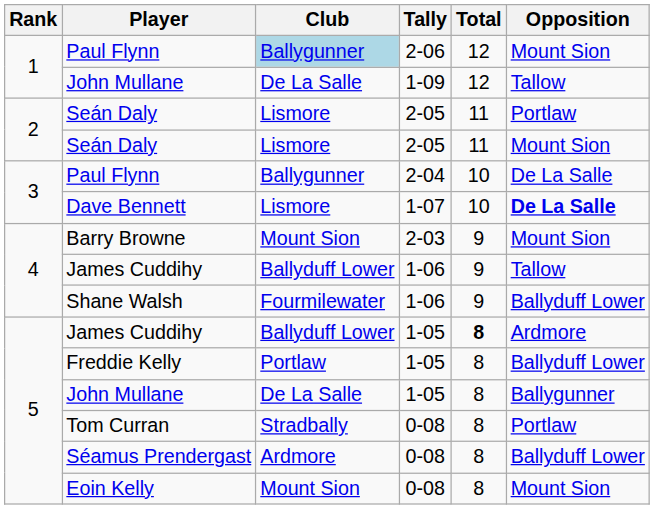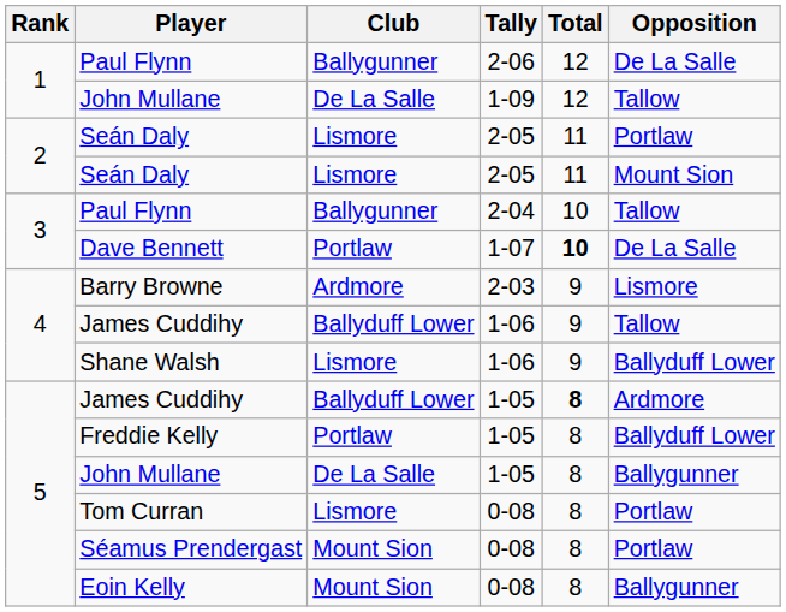 <table class="wikitable">
 <tr>
 <th>Rank</th>
 <th>Player</th>
 <th>Club</th>
 <th>Tally</th>
 <th>Total</th>
 <th>Opposition</th>
 </tr>
 <tr>
 <td rowspan="2" style="text-align:center;">1</td>
 <td><a href='#'>Paul Flynn</a></td>
-<td style="background: lightblue;"><a href='#'>Ballygunner</a></td>
+<td><a href='#'>Ballygunner</a></td>
 <td align=center>2-06</td>
 <td align=center>12</td>
-<td><a href='#'>Mount Sion</a></td>
+<td><a href='#'>De La Salle</a></td>
 </tr>
 <tr>
 <td><a href='#'>John Mullane</a></td>
 <td><a href='#'>De La Salle</a></td>
 <td align=center>1-09</td>
 <td align=center>12</td>
 <td><a href='#'>Tallow</a></td>
 </tr>
 <tr>
 <td rowspan="2" style="text-align:center;">2</td>
 <td><a href='#'>Seán Daly</a></td>
 <td><a href='#'>Lismore</a></td>
 <td align=center>2-05</td>
 <td align=center>11</td>
 <td><a href='#'>Portlaw</a></td>
 </tr>
 <tr>
 <td><a href='#'>Seán Daly</a></td>
 <td><a href='#'>Lismore</a></td>
 <td align=center>2-05</td>
 <td align=center>11</td>
 <td><a href='#'>Mount Sion</a></td>
 </tr>
 <tr>
 <td rowspan="2" style="text-align:center;">3</td>
 <td><a href='#'>Paul Flynn</a></td>
 <td><a href='#'>Ballygunner</a></td>
 <td align=center>2-04</td>
 <td align=center>10</td>
-<td><a href='#'>De La Salle</a></td>
+<td><a href='#'>Tallow</a></td>
 </tr>
 <tr>
 <td><a href='#'>Dave Bennett</a></td>
-<td><a href='#'>Lismore</a></td>
+<td><a href='#'>Portlaw</a></td>
 <td align=center>1-07</td>
-<td align=center>10</td>
-<td><strong><a href='#'>De La Salle</a></strong></td>
+<td align=center><strong>10</strong></td>
+<td><a href='#'>De La Salle</a></td>
 </tr>
 <tr>
 <td rowspan="3" style="text-align:center;">4</td>
 <td>Barry Browne</td>
-<td><a href='#'>Mount Sion</a></td>
+<td><a href='#'>Ardmore</a></td>
 <td align=center>2-03</td>
 <td align=center>9</td>
-<td><a href='#'>Mount Sion</a></td>
+<td><a href='#'>Lismore</a></td>
 </tr>
 <tr>
 <td>James Cuddihy</td>
 <td><a href='#'>Ballyduff Lower</a></td>
 <td align=center>1-06</td>
 <td align=center>9</td>
 <td><a href='#'>Tallow</a></td>
 </tr>
 <tr>
 <td>Shane Walsh</td>
-<td><a href='#'>Fourmilewater</a></td>
+<td><a href='#'>Lismore</a></td>
 <td align=center>1-06</td>
 <td align=center>9</td>
 <td><a href='#'>Ballyduff Lower</a></td>
 </tr>
 <tr>
 <td rowspan="6" style="text-align:center;">5</td>
 <td>James Cuddihy</td>
 <td><a href='#'>Ballyduff Lower</a></td>
 <td align=center>1-05</td>
 <td align=center><strong>8</strong></td>
 <td><a href='#'>Ardmore</a></td>
 </tr>
 <tr>
 <td>Freddie Kelly</td>
 <td><a href='#'>Portlaw</a></td>
 <td align=center>1-05</td>
 <td align=center>8</td>
 <td><a href='#'>Ballyduff Lower</a></td>
 </tr>
 <tr>
 <td><a href='#'>John Mullane</a></td>
 <td><a href='#'>De La Salle</a></td>
 <td align=center>1-05</td>
 <td align=center>8</td>
 <td><a href='#'>Ballygunner</a></td>
 </tr>
 <tr>
 <td>Tom Curran</td>
-<td><a href='#'>Stradbally</a></td>
+<td><a href='#'>Lismore</a></td>
 <td align=center>0-08</td>
 <td align=center>8</td>
 <td><a href='#'>Portlaw</a></td>
 </tr>
 <tr>
 <td><a href='#'>Séamus Prendergast</a></td>
-<td><a href='#'>Ardmore</a></td>
+<td><a href='#'>Mount Sion</a></td>
 <td align=center>0-08</td>
 <td align=center>8</td>
-<td><a href='#'>Ballyduff Lower</a></td>
+<td><a href='#'>Portlaw</a></td>
 </tr>
 <tr>
 <td><a href='#'>Eoin Kelly</a></td>
 <td><a href='#'>Mount Sion</a></td>
 <td align=center>0-08</td>
 <td align=center>8</td>
-<td><a href='#'>Mount Sion</a></td>
+<td><a href='#'>Ballygunner</a></td>
 </tr>
 </table>
